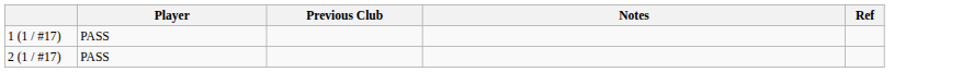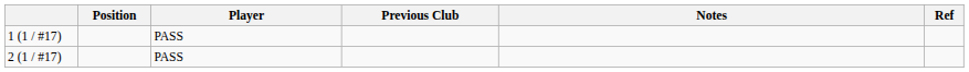 <table class="wikitable" style="text-align:left; font-size:95%;">
 <tr>
 <th style="width:80px;"></th>
+<th style="width:80px;">Position</th>
 <th style="width:220px;">Player</th>
 <th style="width:180px;">Previous Club</th>
 <th style="width:500px;">Notes</th>
 <th style="width:40px;">Ref</th>
 </tr>
 <tr>
 <td>1 (1 / #17)</td>
+<td></td>
 <td>PASS</td>
 <td></td>
 <td></td>
 <td></td>
 </tr>
 <tr>
 <td>2 (1 / #17)</td>
+<td></td>
 <td>PASS</td>
 <td></td>
 <td></td>
 <td></td>
 </tr>
 </table>
